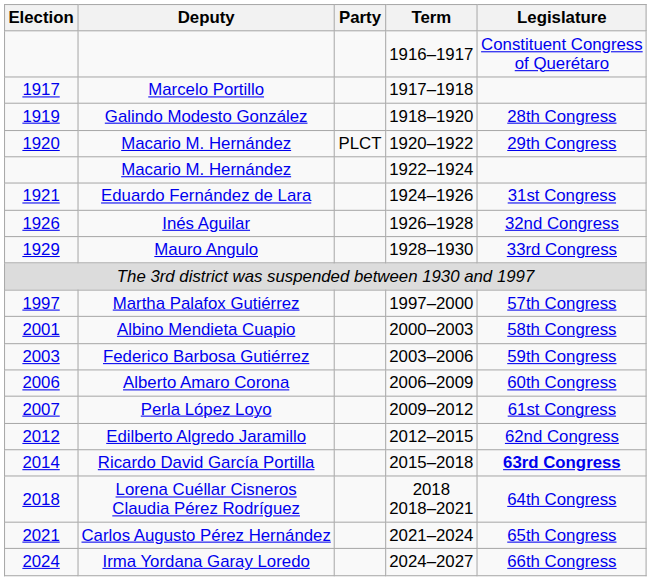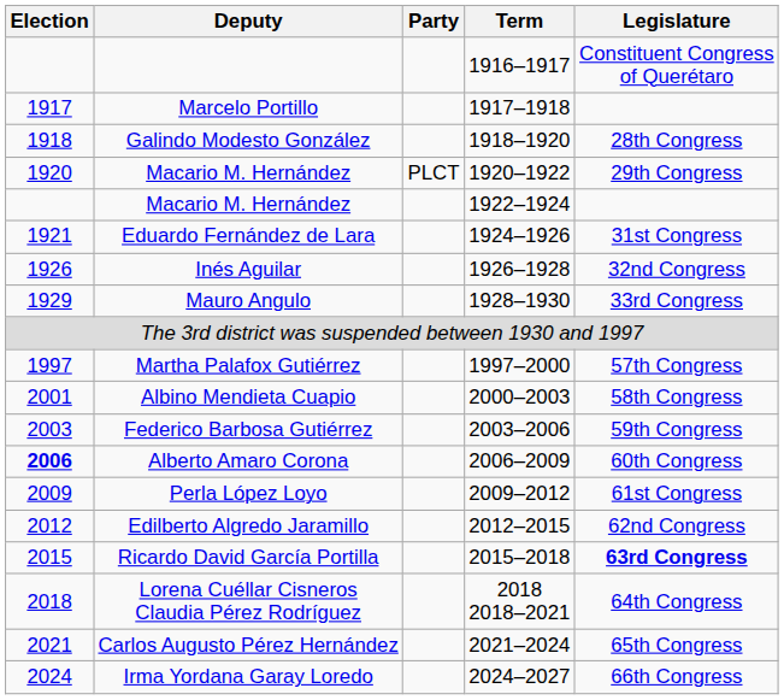 <table class="wikitable sortable" style="text-align: center">
 <tr>
 <th>Election</th>
 <th class="unsortable">Deputy</th>
 <th class="unsortable">Party</th>
 <th class="unsortable">Term</th>
 <th class="unsortable">Legislature</th>
 </tr>
 <tr>
 <td></td>
 <td></td>
 <td></td>
 <td>1916–1917</td>
 <td><a href='#'>Constituent Congress<br>of Querétaro</a></td>
 </tr>
 <tr>
 <td><a href='#'>1917</a></td>
 <td><a href='#'>Marcelo Portillo</a></td>
 <td></td>
 <td>1917–1918</td>
 <td></td>
 </tr>
 <tr>
-<td><a href='#'>1919</a></td>
+<td><a href='#'>1918</a></td>
 <td><a href='#'>Galindo Modesto González</a></td>
 <td></td>
 <td>1918–1920</td>
 <td><a href='#'>28th Congress</a></td>
 </tr>
 <tr>
 <td><a href='#'>1920</a></td>
 <td><a href='#'>Macario M. Hernández</a></td>
 <td>PLCT</td>
 <td>1920–1922</td>
 <td><a href='#'>29th Congress</a></td>
 </tr>
 <tr>
 <td></td>
 <td><a href='#'>Macario M. Hernández</a></td>
 <td></td>
 <td>1922–1924</td>
 <td></td>
 </tr>
 <tr>
 <td><a href='#'>1921</a></td>
 <td><a href='#'>Eduardo Fernández de Lara</a></td>
 <td></td>
 <td>1924–1926</td>
 <td><a href='#'>31st Congress</a></td>
 </tr>
 <tr>
 <td><a href='#'>1926</a></td>
 <td><a href='#'>Inés Aguilar</a></td>
 <td></td>
 <td>1926–1928</td>
 <td><a href='#'>32nd Congress</a></td>
 </tr>
 <tr>
 <td><a href='#'>1929</a></td>
 <td><a href='#'>Mauro Angulo</a></td>
 <td></td>
 <td>1928–1930</td>
 <td><a href='#'>33rd Congress</a></td>
 </tr>
 <tr align=center style="background:Gainsboro;">
 <td colspan=5> <em>The 3rd district was suspended between 1930 and 1997</em></td>
 </tr>
 <tr>
 <td><a href='#'>1997</a></td>
 <td><a href='#'>Martha Palafox Gutiérrez</a></td>
 <td></td>
 <td>1997–2000</td>
 <td><a href='#'>57th Congress</a></td>
 </tr>
 <tr>
 <td><a href='#'>2001</a></td>
 <td><a href='#'>Albino Mendieta Cuapio</a></td>
 <td></td>
 <td>2000–2003</td>
 <td><a href='#'>58th Congress</a></td>
 </tr>
 <tr>
 <td><a href='#'>2003</a></td>
 <td><a href='#'>Federico Barbosa Gutiérrez</a></td>
 <td></td>
 <td>2003–2006</td>
 <td><a href='#'>59th Congress</a></td>
 </tr>
 <tr>
-<td><a href='#'>2006</a></td>
+<td><strong><a href='#'>2006</a></strong></td>
 <td><a href='#'>Alberto Amaro Corona</a></td>
 <td></td>
 <td>2006–2009</td>
 <td><a href='#'>60th Congress</a></td>
 </tr>
 <tr>
-<td><a href='#'>2007</a></td>
+<td><a href='#'>2009</a></td>
 <td><a href='#'>Perla López Loyo</a></td>
 <td></td>
 <td>2009–2012</td>
 <td><a href='#'>61st Congress</a></td>
 </tr>
 <tr>
 <td><a href='#'>2012</a></td>
 <td><a href='#'>Edilberto Algredo Jaramillo</a></td>
 <td></td>
 <td>2012–2015</td>
 <td><a href='#'>62nd Congress</a></td>
 </tr>
 <tr>
-<td><a href='#'>2014</a></td>
+<td><a href='#'>2015</a></td>
 <td><a href='#'>Ricardo David García Portilla</a></td>
 <td></td>
 <td>2015–2018</td>
 <td><strong><a href='#'>63rd Congress</a></strong></td>
 </tr>
 <tr>
 <td><a href='#'>2018</a></td>
 <td><a href='#'>Lorena Cuéllar Cisneros</a><br><a href='#'>Claudia Pérez Rodríguez</a></td>
 <td></td>
 <td>2018<br>2018–2021</td>
 <td><a href='#'>64th Congress</a></td>
 </tr>
 <tr>
 <td><a href='#'>2021</a></td>
 <td><a href='#'>Carlos Augusto Pérez Hernández</a></td>
 <td></td>
 <td>2021–2024</td>
 <td><a href='#'>65th Congress</a></td>
 </tr>
 <tr>
 <td><a href='#'>2024</a></td>
 <td><a href='#'>Irma Yordana Garay Loredo</a></td>
 <td></td>
 <td>2024–2027</td>
 <td><a href='#'>66th Congress</a></td>
 </tr>
 </table>
